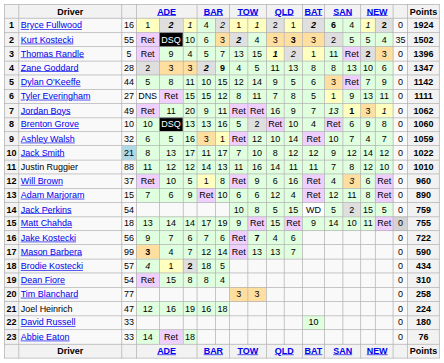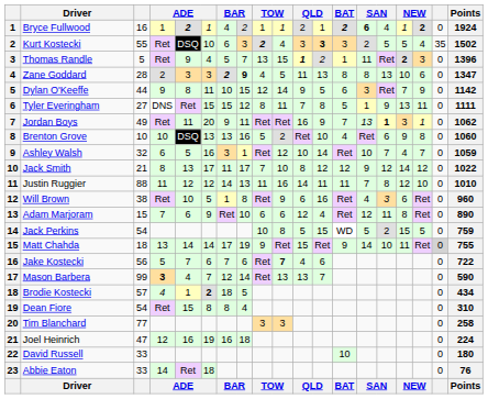 <table class="wikitable" style="font-size: 85%; text-align: center">
 <tr>
 <th valign="middle"></th>
 <th valign="middle" width="150">Driver</th>
 <th valign="middle"></th>
 <th colspan="3" width="63px"><a href='#'>ADE</a><br></th>
 <th colspan="2" width="42px"><a href='#'>BAR</a><br></th>
 <th colspan="2" width="42px"><a href='#'>TOW</a><br></th>
 <th colspan="2" width="42px"><a href='#'>QLD</a><br></th>
 <th width="21px"><a href='#'>BAT</a><br></th>
 <th colspan="2" width="42px"><a href='#'>SAN</a><br></th>
 <th colspan="2" width="42px"><a href='#'>NEW</a><br></th>
 <th valign="middle"></th>
 <th valign="middle">Points</th>
 </tr>
 <tr>
 <th>1</th>
 <td align=left> <a href='#'>Bryce Fullwood</a></td>
 <td>16</td>
 <td style="background:#ffffbf;">1</td>
 <td style="background:#dfdfdf;"><strong><em>2</em></strong></td>
 <td style="background:#ffffbf;"><em>1</em></td>
 <td style="background:#dfffdf;">4</td>
 <td style="background:#dfdfdf;"><em>2</em></td>
 <td style="background:#ffffbf;">1</td>
 <td style="background:#ffffbf;"><em>1</em></td>
 <td style="background:#dfdfdf;">2</td>
 <td style="background:#ffffbf;">1</td>
 <td style="background:#dfdfdf;"><strong><em>2</em></strong></td>
 <td style="background:#dfffdf;"><strong>6</strong></td>
 <td style="background:#dfffdf;">4</td>
 <td style="background:#ffffbf;"><em>1</em></td>
 <td style="background:#dfdfdf;"><strong>2</strong></td>
 <td>0</td>
 <th>1924</th>
 </tr>
 <tr>
 <th>2</th>
 <td align=left> <a href='#'>Kurt Kostecki</a></td>
 <td>55</td>
 <td style="background:#efcfff;">Ret</td>
 <td style="background-color:#000000; color:white">DSQ</td>
 <td style="background:#dfffdf;">10</td>
 <td style="background:#dfffdf;">6</td>
 <td style="background:#ffdf9f;">3</td>
 <td style="background:#dfdfdf;"><strong><em>2</em></strong></td>
 <td style="background:#dfffdf;">4</td>
 <td style="background:#ffdf9f;">3</td>
 <td style="background:#ffdf9f;"><strong>3</strong></td>
 <td style="background:#ffdf9f;">3</td>
 <td style="background:#dfdfdf;">2</td>
 <td style="background:#dfffdf;">5</td>
 <td style="background:#dfffdf;">5</td>
 <td style="background:#dfffdf;">4</td>
 <td>35</td>
 <th>1502</th>
 </tr>
 <tr>
 <th>3</th>
 <td align=left> <a href='#'>Thomas Randle</a></td>
 <td>5</td>
 <td style="background:#efcfff;">Ret</td>
 <td style="background:#dfffdf;">9</td>
 <td style="background:#dfffdf;">4</td>
 <td style="background:#dfffdf;">5</td>
 <td style="background:#dfffdf;">7</td>
 <td style="background:#dfffdf;">13</td>
 <td style="background:#dfffdf;">15</td>
 <td style="background:#ffffbf;"><strong><em>1</em></strong></td>
 <td style="background:#dfdfdf;"><em>2</em></td>
 <td style="background:#ffffbf;">1</td>
 <td style="background:#dfffdf;">11</td>
 <td style="background:#efcfff;">Ret</td>
 <td style="background:#dfdfdf;"><strong>2</strong></td>
 <td style="background:#ffdf9f;">3</td>
 <td>0</td>
 <th>1396</th>
 </tr>
 <tr>
 <th>4</th>
 <td align=left> <a href='#'>Zane Goddard</a></td>
 <td>28</td>
 <td style="background:#dfdfdf;">2</td>
 <td style="background:#ffdf9f;">3</td>
 <td style="background:#ffdf9f;">3</td>
 <td style="background:#dfdfdf;"><strong><em>2</em></strong></td>
 <td style="background:#dfffdf;"><strong>9</strong></td>
 <td style="background:#dfffdf;">4</td>
 <td style="background:#dfffdf;">5</td>
 <td style="background:#dfffdf;">11</td>
 <td style="background:#dfffdf;">13</td>
 <td style="background:#dfffdf;">8</td>
 <td style="background:#dfffdf;">8</td>
 <td style="background:#dfffdf;">13</td>
 <td style="background:#dfffdf;">10</td>
 <td style="background:#dfffdf;">6</td>
 <td>0</td>
 <th>1347</th>
 </tr>
 <tr>
 <th>5</th>
 <td align=left> <a href='#'>Dylan O'Keeffe</a></td>
 <td>44</td>
-<td style="background:#dfffdf;">5</td>
+<td style="background:#dfffdf;">9</td>
 <td style="background:#dfffdf;">8</td>
 <td style="background:#dfffdf;">11</td>
 <td style="background:#dfffdf;">10</td>
 <td style="background:#dfffdf;">15</td>
 <td style="background:#dfffdf;">12</td>
 <td style="background:#dfffdf;">14</td>
 <td style="background:#dfffdf;">9</td>
 <td style="background:#dfffdf;">5</td>
 <td style="background:#dfffdf;">6</td>
 <td style="background:#ffdf9f;">3</td>
 <td style="background:#efcfff;">Ret</td>
 <td style="background:#dfffdf;">7</td>
 <td style="background:#dfffdf;">9</td>
 <td>0</td>
 <th>1142</th>
 </tr>
 <tr>
 <th>6</th>
 <td align=left> <a href='#'>Tyler Everingham</a></td>
 <td>27</td>
 <td style="background:#ffffff;">DNS</td>
 <td style="background:#efcfff;">Ret</td>
 <td style="background:#dfffdf;">15</td>
 <td style="background:#dfffdf;">15</td>
 <td style="background:#dfffdf;">12</td>
 <td style="background:#dfffdf;">8</td>
 <td style="background:#dfffdf;">11</td>
 <td style="background:#dfffdf;">7</td>
 <td style="background:#dfffdf;">8</td>
 <td style="background:#dfffdf;">5</td>
 <td style="background:#ffffbf;">1</td>
 <td style="background:#dfffdf;">9</td>
 <td style="background:#dfffdf;">13</td>
 <td style="background:#dfffdf;">11</td>
 <td>0</td>
 <th>1111</th>
 </tr>
 <tr>
 <th>7</th>
 <td align=left> <a href='#'>Jordan Boys</a></td>
 <td>49</td>
 <td style="background:#efcfff;">Ret</td>
 <td style="background:#dfffdf;">11</td>
 <td style="background:#dfffdf;">20</td>
 <td style="background:#dfffdf;">9</td>
 <td style="background:#dfffdf;">11</td>
 <td style="background:#efcfff;">Ret</td>
 <td style="background:#efcfff;">Ret</td>
 <td style="background:#dfffdf;">16</td>
 <td style="background:#dfffdf;">9</td>
 <td style="background:#dfffdf;">7</td>
 <td style="background:#dfffdf;"><em>13</em></td>
 <td style="background:#ffffbf;"><strong>1</strong></td>
 <td style="background:#ffdf9f;">3</td>
 <td style="background:#ffffbf;"><em>1</em></td>
 <td>0</td>
 <th>1062</th>
 </tr>
 <tr>
 <th>8</th>
 <td align=left> <a href='#'>Brenton Grove</a></td>
 <td>10</td>
 <td style="background:#dfffdf;">10</td>
 <td style="background-color:#000000; color:white">DSQ</td>
 <td style="background:#dfffdf;">13</td>
 <td style="background:#dfffdf;">13</td>
 <td style="background:#dfffdf;">16</td>
 <td style="background:#dfffdf;">5</td>
 <td style="background:#dfdfdf;">2</td>
 <td style="background:#efcfff;">Ret</td>
 <td style="background:#dfffdf;">10</td>
 <td style="background:#dfffdf;">4</td>
 <td style="background:#efcfff;">Ret</td>
 <td style="background:#dfffdf;">6</td>
 <td style="background:#dfffdf;">9</td>
 <td style="background:#dfffdf;">8</td>
 <td>0</td>
 <th>1060</th>
 </tr>
 <tr>
 <th>9</th>
 <td align=left> <a href='#'>Ashley Walsh</a></td>
 <td>32</td>
 <td style="background:#dfffdf;">6</td>
 <td style="background:#dfffdf;">5</td>
 <td style="background:#dfffdf;">16</td>
 <td style="background:#ffdf9f;">3</td>
 <td style="background:#ffffbf;">1</td>
 <td style="background:#efcfff;">Ret</td>
 <td style="background:#dfffdf;">12</td>
 <td style="background:#dfffdf;">10</td>
 <td style="background:#dfffdf;">14</td>
 <td style="background:#efcfff;">Ret</td>
 <td style="background:#dfffdf;">10</td>
 <td style="background:#dfffdf;">7</td>
 <td style="background:#dfffdf;">4</td>
 <td style="background:#dfffdf;">7</td>
 <td>0</td>
 <th>1059</th>
 </tr>
 <tr>
 <th>10</th>
 <td align=left> <a href='#'>Jack Smith</a></td>
-<td style="background: lightblue;">21</td>
+<td>21</td>
 <td style="background:#dfffdf;">8</td>
 <td style="background:#dfffdf;">13</td>
 <td style="background:#dfffdf;">17</td>
 <td style="background:#dfffdf;">11</td>
 <td style="background:#dfffdf;">17</td>
 <td style="background:#dfffdf;">7</td>
 <td style="background:#dfffdf;">10</td>
 <td style="background:#dfffdf;">8</td>
 <td style="background:#dfffdf;">12</td>
 <td style="background:#dfffdf;">12</td>
 <td style="background:#dfffdf;">9</td>
 <td style="background:#dfffdf;">12</td>
 <td style="background:#dfffdf;">14</td>
 <td style="background:#dfffdf;">12</td>
 <td>0</td>
 <th>1022</th>
 </tr>
 <tr>
 <th>11</th>
 <td align=left> Justin Ruggier</td>
 <td>88</td>
 <td style="background:#dfffdf;">11</td>
 <td style="background:#dfffdf;">12</td>
 <td style="background:#dfffdf;">12</td>
 <td style="background:#dfffdf;">14</td>
 <td style="background:#dfffdf;">13</td>
 <td style="background:#dfffdf;">11</td>
 <td style="background:#dfffdf;">16</td>
 <td style="background:#dfffdf;">14</td>
 <td style="background:#dfffdf;">11</td>
 <td style="background:#dfffdf;">11</td>
 <td style="background:#dfffdf;">7</td>
 <td style="background:#dfffdf;">8</td>
 <td style="background:#dfffdf;">12</td>
 <td style="background:#dfffdf;">10</td>
 <td>0</td>
 <th>1010</th>
 </tr>
 <tr>
 <th>12</th>
 <td align=left> <a href='#'>Will Brown</a></td>
-<td>37</td>
+<td>38</td>
 <td style="background:#efcfff;">Ret</td>
 <td style="background:#dfffdf;">10</td>
 <td style="background:#dfffdf;">5</td>
 <td style="background:#ffffbf;">1</td>
 <td style="background:#dfffdf;">8</td>
 <td style="background:#efcfff;">Ret</td>
 <td style="background:#dfffdf;">9</td>
 <td style="background:#dfffdf;">6</td>
 <td style="background:#dfffdf;">16</td>
 <td style="background:#efcfff;">Ret</td>
 <td style="background:#dfffdf;">4</td>
 <td style="background:#ffdf9f;"><em>3</em></td>
 <td style="background:#dfffdf;">6</td>
 <td style="background:#efcfff;">Ret</td>
 <td>0</td>
 <th>960</th>
 </tr>
 <tr>
 <th>13</th>
 <td align=left> <a href='#'>Adam Marjoram</a></td>
 <td>15</td>
 <td style="background:#dfffdf;">7</td>
 <td style="background:#dfffdf;">6</td>
 <td style="background:#dfffdf;">9</td>
 <td style="background:#efcfff;">Ret</td>
 <td style="background:#dfffdf;">10</td>
 <td style="background:#dfffdf;">6</td>
 <td style="background:#dfffdf;">6</td>
 <td style="background:#dfffdf;">12</td>
 <td style="background:#dfffdf;">4</td>
 <td style="background:#efcfff;">Ret</td>
 <td style="background:#dfffdf;">12</td>
 <td style="background:#dfffdf;">11</td>
 <td style="background:#dfffdf;">8</td>
 <td style="background:#efcfff;">Ret</td>
 <td>0</td>
 <th>890</th>
 </tr>
 <tr>
 <th>14</th>
 <td align=left> <a href='#'>Jack Perkins</a></td>
 <td>54</td>
 <td></td>
 <td></td>
 <td></td>
 <td></td>
 <td></td>
 <td style="background:#dfffdf;">10</td>
 <td style="background:#dfffdf;">8</td>
 <td style="background:#dfffdf;">5</td>
 <td style="background:#dfffdf;">15</td>
 <td style="background:#ffffff;">WD</td>
 <td style="background:#dfffdf;">5</td>
 <td style="background:#dfdfdf;">2</td>
 <td style="background:#dfffdf;">15</td>
 <td style="background:#dfffdf;">5</td>
 <td>0</td>
 <th>759</th>
 </tr>
 <tr>
 <th>15</th>
 <td align=left> <a href='#'>Matt Chahda</a></td>
 <td>18</td>
 <td style="background:#dfffdf;">13</td>
 <td style="background:#dfffdf;">14</td>
 <td style="background:#dfffdf;">14</td>
 <td style="background:#dfffdf;">17</td>
 <td style="background:#dfffdf;">19</td>
 <td style="background:#dfffdf;">9</td>
 <td style="background:#efcfff;">Ret</td>
 <td style="background:#dfffdf;">15</td>
 <td style="background:#efcfff;">Ret</td>
 <td style="background:#dfffdf;">9</td>
 <td style="background:#dfffdf;">14</td>
 <td style="background:#dfffdf;">10</td>
 <td style="background:#dfffdf;">11</td>
 <td style="background:#efcfff;">Ret</td>
 <td style="background: lightgrey;">0</td>
 <th>755</th>
 </tr>
 <tr>
 <th>16</th>
 <td align=left> <a href='#'>Jake Kostecki</a></td>
 <td>56</td>
-<td style="background:#dfffdf;">9</td>
+<td style="background:#dfffdf;">5</td>
 <td style="background:#dfffdf;">7</td>
 <td style="background:#dfffdf;">6</td>
 <td style="background:#dfffdf;">7</td>
 <td style="background:#dfffdf;">6</td>
 <td style="background:#efcfff;">Ret</td>
 <td style="background:#dfffdf;"><strong>7</strong></td>
 <td style="background:#dfffdf;">4</td>
 <td style="background:#dfffdf;">6</td>
 <td></td>
 <td></td>
 <td></td>
 <td></td>
 <td></td>
 <td>0</td>
 <th>722</th>
 </tr>
 <tr>
 <th>17</th>
 <td align=left> <a href='#'>Mason Barbera</a></td>
 <td>99</td>
 <td style="background:#ffdf9f;"><strong>3</strong></td>
 <td style="background:#dfffdf;">4</td>
 <td style="background:#dfffdf;">7</td>
 <td style="background:#dfffdf;">12</td>
 <td style="background:#dfffdf;">14</td>
 <td style="background:#efcfff;">Ret</td>
 <td style="background:#dfffdf;">13</td>
 <td style="background:#dfffdf;">13</td>
 <td style="background:#dfffdf;">7</td>
 <td></td>
 <td></td>
 <td></td>
 <td></td>
 <td></td>
 <td>0</td>
 <th>590</th>
 </tr>
 <tr>
 <th>18</th>
 <td align=left> <a href='#'>Brodie Kostecki</a></td>
 <td>57</td>
 <td style="background:#dfffdf;"><em>4</em></td>
 <td style="background:#ffffbf;">1</td>
 <td style="background:#dfdfdf;"><strong>2</strong></td>
 <td style="background:#dfffdf;">18</td>
 <td style="background:#dfffdf;">5</td>
 <td></td>
 <td></td>
 <td></td>
 <td></td>
 <td></td>
 <td></td>
 <td></td>
 <td></td>
 <td></td>
 <td>0</td>
 <th>434</th>
 </tr>
 <tr>
 <th>19</th>
 <td align=left> <a href='#'>Dean Fiore</a></td>
 <td>54</td>
 <td style="background:#efcfff;">Ret</td>
 <td style="background:#dfffdf;">15</td>
 <td style="background:#dfffdf;">8</td>
 <td style="background:#dfffdf;">8</td>
 <td style="background:#dfffdf;">4</td>
 <td></td>
 <td></td>
 <td></td>
 <td></td>
 <td></td>
 <td></td>
 <td></td>
 <td></td>
 <td></td>
 <td>0</td>
 <th>310</th>
 </tr>
 <tr>
 <th>20</th>
 <td align=left> <a href='#'>Tim Blanchard</a></td>
 <td>77</td>
 <td></td>
 <td></td>
 <td></td>
 <td></td>
 <td></td>
 <td style="background:#ffdf9f;">3</td>
 <td style="background:#ffdf9f;">3</td>
 <td></td>
 <td></td>
 <td></td>
 <td></td>
 <td></td>
 <td></td>
 <td></td>
 <td>0</td>
 <th>258</th>
 </tr>
 <tr>
 <th>21</th>
 <td align=left> Joel Heinrich</td>
 <td>47</td>
 <td style="background:#dfffdf;">12</td>
 <td style="background:#dfffdf;">16</td>
 <td style="background:#dfffdf;">19</td>
 <td style="background:#dfffdf;">16</td>
 <td style="background:#dfffdf;">18</td>
 <td></td>
 <td></td>
 <td></td>
 <td></td>
 <td></td>
 <td></td>
 <td></td>
 <td></td>
 <td></td>
 <td>0</td>
 <th>224</th>
 </tr>
 <tr>
 <th>22</th>
 <td align=left> <a href='#'>David Russell</a></td>
 <td>33</td>
 <td></td>
 <td></td>
 <td></td>
 <td></td>
 <td></td>
 <td></td>
 <td></td>
 <td></td>
 <td></td>
 <td style="background:#dfffdf;">10</td>
 <td></td>
 <td></td>
 <td></td>
 <td></td>
 <td>0</td>
 <th>180</th>
 </tr>
 <tr>
 <th>23</th>
 <td align=left> <a href='#'>Abbie Eaton</a></td>
 <td>33</td>
 <td style="background:#dfffdf;">14</td>
 <td style="background:#efcfff;">Ret</td>
 <td style="background:#dfffdf;">18</td>
 <td></td>
 <td></td>
 <td></td>
 <td></td>
 <td></td>
 <td></td>
 <td></td>
 <td></td>
 <td></td>
 <td></td>
 <td></td>
 <td>0</td>
 <th>76</th>
 </tr>
 <tr>
 <th valign="middle"></th>
 <th valign="middle" width="150">Driver</th>
 <th valign="middle"></th>
 <th colspan="3" width="63px"><a href='#'>ADE</a><br></th>
 <th colspan="2" width="42px"><a href='#'>BAR</a><br></th>
 <th colspan="2" width="42px"><a href='#'>TOW</a><br></th>
 <th colspan="2" width="42px"><a href='#'>QLD</a><br></th>
 <th width="21px"><a href='#'>BAT</a><br></th>
 <th colspan="2" width="42px"><a href='#'>SAN</a><br></th>
 <th colspan="2" width="42px"><a href='#'>NEW</a><br></th>
 <th valign="middle"></th>
 <th valign="middle">Points</th>
 </tr>
 </table>
